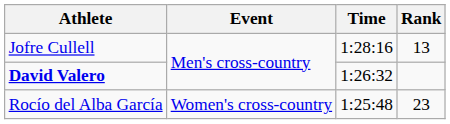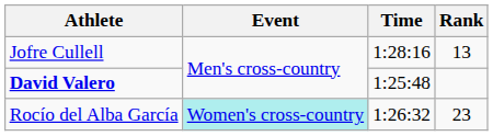 <table class="wikitable" style="font-size:90%">
 <tr>
 <th>Athlete</th>
 <th>Event</th>
 <th>Time</th>
 <th>Rank</th>
 </tr>
 <tr align=center>
 <td align=left><a href='#'>Jofre Cullell</a></td>
 <td align=left rowspan=2><a href='#'>Men's cross-country</a></td>
 <td>1:28:16</td>
 <td>13</td>
 </tr>
 <tr align=center>
 <td align=left><strong><a href='#'>David Valero</a></strong></td>
-<td>1:26:32</td>
+<td>1:25:48</td>
 <td></td>
 </tr>
 <tr align=center>
 <td align=left><a href='#'>Rocío del Alba García</a></td>
-<td align=left><a href='#'>Women's cross-country</a></td>
-<td>1:25:48</td>
+<td align=left style="background: paleturquoise;"><a href='#'>Women's cross-country</a></td>
+<td>1:26:32</td>
 <td>23</td>
 </tr>
 </table>
